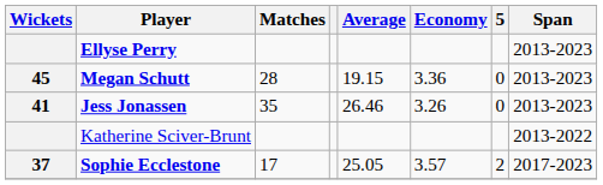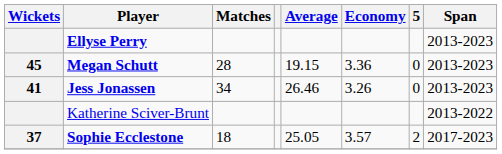 <table class="wikitable sortable defaultcenter col2left">
 <tr>
 <th><a href='#'>Wickets</a></th>
 <th>Player</th>
 <th>Matches</th>
 <th></th>
 <th><a href='#'>Average</a></th>
 <th><a href='#'>Economy</a></th>
 <th>5</th>
 <th>Span</th>
 </tr>
 <tr>
 <th></th>
 <td> <strong><a href='#'>Ellyse Perry</a></strong></td>
 <td></td>
 <td></td>
 <td></td>
 <td></td>
 <td></td>
 <td>2013-2023</td>
 </tr>
 <tr>
 <th>45</th>
 <td> <strong><a href='#'>Megan Schutt</a></strong></td>
 <td>28</td>
 <td></td>
 <td>19.15</td>
 <td>3.36</td>
 <td>0</td>
 <td>2013-2023</td>
 </tr>
 <tr>
 <th>41</th>
 <td> <strong><a href='#'>Jess Jonassen</a></strong></td>
-<td>35</td>
+<td>34</td>
 <td></td>
 <td>26.46</td>
 <td>3.26</td>
 <td>0</td>
 <td>2013-2023</td>
 </tr>
 <tr>
 <th></th>
 <td> <a href='#'>Katherine Sciver-Brunt</a></td>
 <td></td>
 <td></td>
 <td></td>
 <td></td>
 <td></td>
 <td>2013-2022</td>
 </tr>
 <tr>
 <th>37</th>
 <td> <strong><a href='#'>Sophie Ecclestone</a></strong></td>
-<td>17</td>
+<td>18</td>
 <td></td>
 <td>25.05</td>
 <td>3.57</td>
 <td>2</td>
 <td>2017-2023</td>
 </tr>
 <tr>
 </tr>
 </table>
